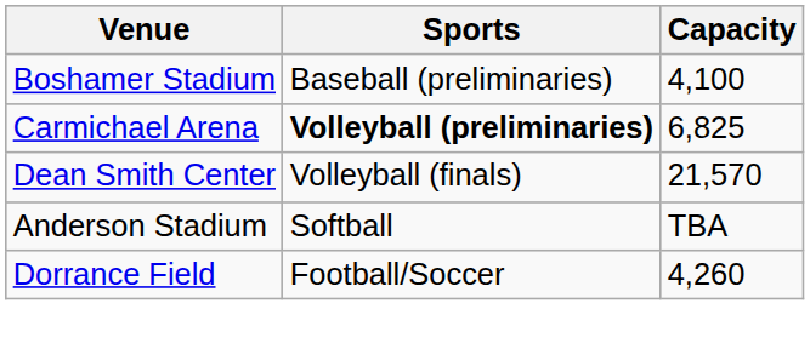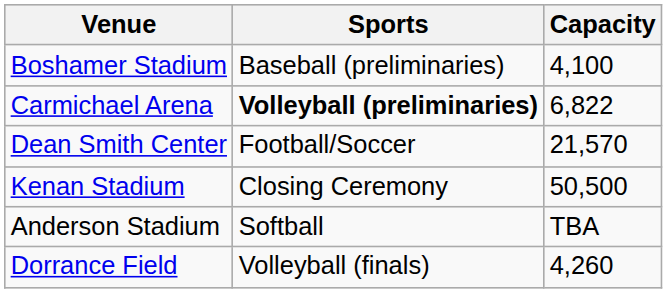 <table class="wikitable sortable">
 <tr>
 <th>Venue</th>
 <th>Sports</th>
 <th>Capacity</th>
 </tr>
 <tr>
 <td><a href='#'>Boshamer Stadium</a></td>
 <td>Baseball (preliminaries)</td>
 <td>4,100</td>
 </tr>
 <tr>
 <td><a href='#'>Carmichael Arena</a></td>
 <td><strong>Volleyball (preliminaries)</strong></td>
-<td>6,825</td>
+<td>6,822</td>
 </tr>
 <tr>
 <td><a href='#'>Dean Smith Center</a></td>
-<td>Volleyball (finals)</td>
+<td>Football/Soccer</td>
 <td>21,570</td>
+</tr>
+<tr>
+<td><a href='#'>Kenan Stadium</a></td>
+<td>Closing Ceremony</td>
+<td>50,500</td>
 </tr>
 <tr>
 <td>Anderson Stadium</td>
 <td>Softball</td>
 <td>TBA</td>
 </tr>
 <tr>
 <td><a href='#'>Dorrance Field</a></td>
-<td>Football/Soccer</td>
+<td>Volleyball (finals)</td>
 <td>4,260</td>
 </tr>
 </table>
